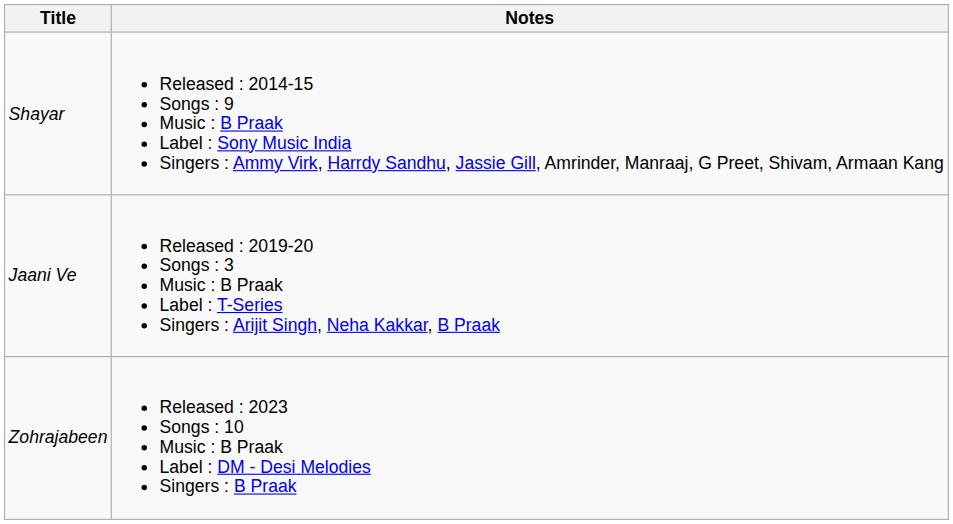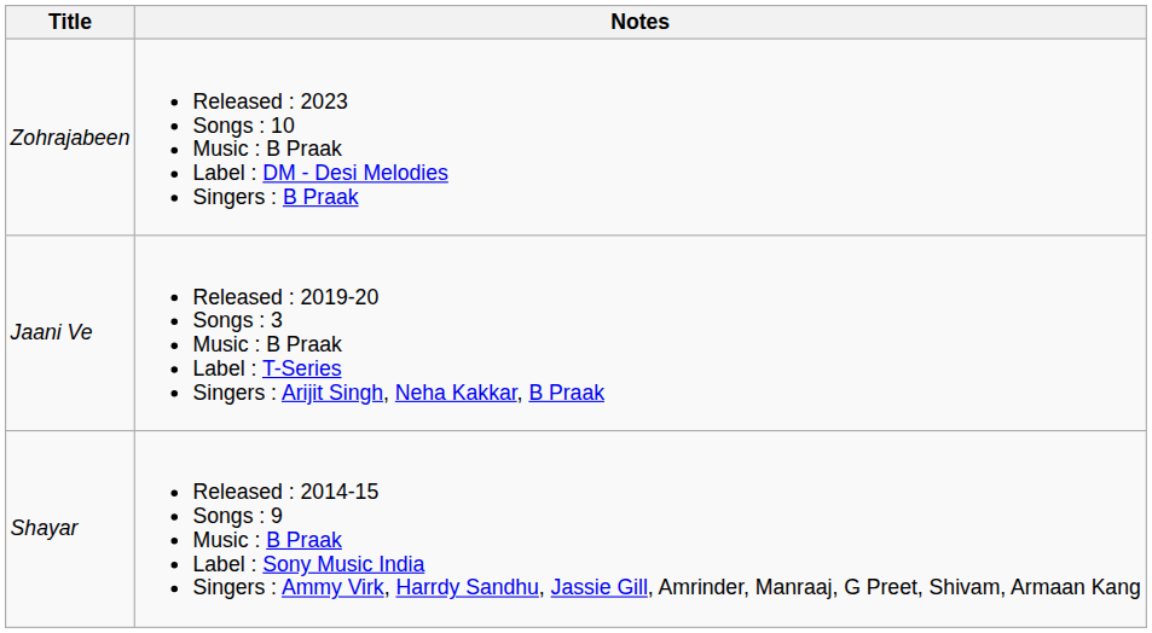 <table class="wikitable">
 <tr>
 <th>Title</th>
 <th>Notes</th>
 </tr>
 <tr>
-<td><em>Shayar</em></td>
-<td><br><ul><li>Released : 2014-15</li><li>Songs : 9</li><li>Music : <a href='#'>B Praak</a></li><li>Label : <a href='#'>Sony Music India</a></li><li>Singers : <a href='#'>Ammy Virk</a>, <a href='#'>Harrdy Sandhu</a>, <a href='#'>Jassie Gill</a>, Amrinder, Manraaj, G Preet, Shivam, Armaan Kang</li></ul></td>
+<td><em>Zohrajabeen</em></td>
+<td><br><ul><li>Released : 2023</li><li>Songs : 10</li><li>Music : B Praak</li><li>Label : <a href='#'>DM - Desi Melodies</a></li><li>Singers : <a href='#'>B Praak</a></li></ul></td>
 </tr>
 <tr>
 <td><em>Jaani Ve</em></td>
 <td><br><ul><li>Released : 2019-20</li><li>Songs : 3</li><li>Music : B Praak</li><li>Label : <a href='#'>T-Series</a></li><li>Singers : <a href='#'>Arijit Singh</a>, <a href='#'>Neha Kakkar</a>, <a href='#'>B Praak</a></li></ul></td>
 </tr>
 <tr>
-<td><em>Zohrajabeen</em></td>
-<td><br><ul><li>Released : 2023</li><li>Songs : 10</li><li>Music : B Praak</li><li>Label : <a href='#'>DM - Desi Melodies</a></li><li>Singers : <a href='#'>B Praak</a></li></ul></td>
+<td><em>Shayar</em></td>
+<td><br><ul><li>Released : 2014-15</li><li>Songs : 9</li><li>Music : <a href='#'>B Praak</a></li><li>Label : <a href='#'>Sony Music India</a></li><li>Singers : <a href='#'>Ammy Virk</a>, <a href='#'>Harrdy Sandhu</a>, <a href='#'>Jassie Gill</a>, Amrinder, Manraaj, G Preet, Shivam, Armaan Kang</li></ul></td>
 </tr>
 </table>
